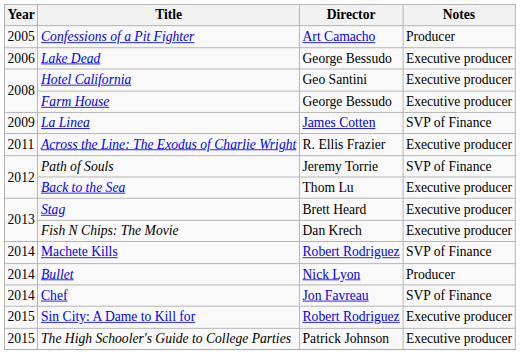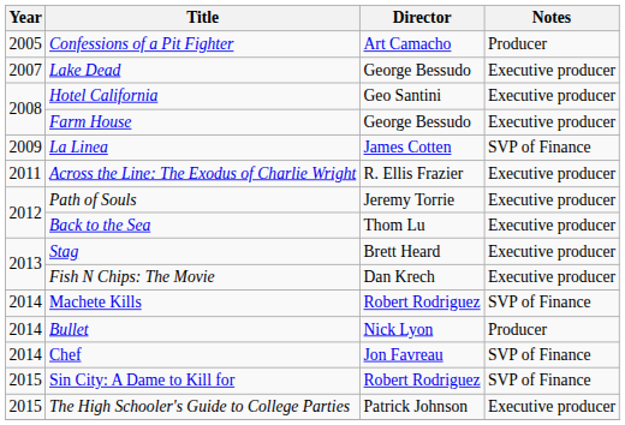 <table class="wikitable sortable">
 <tr>
 <th>Year</th>
 <th>Title</th>
 <th>Director</th>
 <th>Notes</th>
 </tr>
 <tr>
 <td>2005</td>
 <td><em><a href='#'>Confessions of a Pit Fighter</a></em></td>
 <td><a href='#'>Art Camacho</a></td>
 <td>Producer</td>
 </tr>
 <tr>
-<td>2006</td>
+<td>2007</td>
 <td><em><a href='#'>Lake Dead</a></em></td>
 <td>George Bessudo</td>
 <td>Executive producer</td>
 </tr>
 <tr>
 <td rowspan="2">2008</td>
 <td><em><a href='#'>Hotel California</a></em></td>
 <td>Geo Santini</td>
 <td>Executive producer</td>
 </tr>
 <tr>
 <td><em><a href='#'>Farm House</a></em></td>
 <td>George Bessudo</td>
 <td>Executive producer</td>
 </tr>
 <tr>
 <td>2009</td>
 <td><em><a href='#'>La Linea</a></em></td>
 <td><a href='#'>James Cotten</a></td>
 <td>SVP of Finance</td>
 </tr>
 <tr>
 <td>2011</td>
 <td><em><a href='#'>Across the Line: The Exodus of Charlie Wright</a></em></td>
 <td>R. Ellis Frazier</td>
 <td>Executive producer</td>
 </tr>
 <tr>
 <td rowspan="2">2012</td>
 <td><em>Path of Souls</em></td>
 <td>Jeremy Torrie</td>
-<td>SVP of Finance</td>
+<td>Executive producer</td>
 </tr>
 <tr>
 <td><em><a href='#'>Back to the Sea</a></em></td>
 <td>Thom Lu</td>
 <td>Executive producer</td>
 </tr>
 <tr>
 <td rowspan="2">2013</td>
 <td><em><a href='#'>Stag</a></em></td>
 <td>Brett Heard</td>
 <td>Executive producer</td>
 </tr>
 <tr>
 <td><em>Fish N Chips: The Movie</em></td>
 <td>Dan Krech</td>
 <td>Executive producer</td>
 </tr>
 <tr>
 <td>2014</td>
 <td><a href='#'>Machete Kills</a></td>
 <td><a href='#'>Robert Rodriguez</a></td>
 <td>SVP of Finance</td>
 </tr>
 <tr>
 <td>2014</td>
 <td><em><a href='#'>Bullet</a></em></td>
 <td><a href='#'>Nick Lyon</a></td>
 <td>Producer</td>
 </tr>
 <tr>
 <td>2014</td>
 <td><a href='#'>Chef</a></td>
 <td><a href='#'>Jon Favreau</a></td>
 <td>SVP of Finance</td>
 </tr>
 <tr>
 <td>2015</td>
 <td><a href='#'>Sin City: A Dame to Kill for</a></td>
 <td><a href='#'>Robert Rodriguez</a></td>
-<td>Executive producer</td>
+<td>SVP of Finance</td>
 </tr>
 <tr>
 <td>2015</td>
 <td><em>The High Schooler's Guide to College Parties</em></td>
 <td>Patrick Johnson</td>
 <td>Executive producer</td>
 </tr>
 <tr>
 </tr>
 </table>
